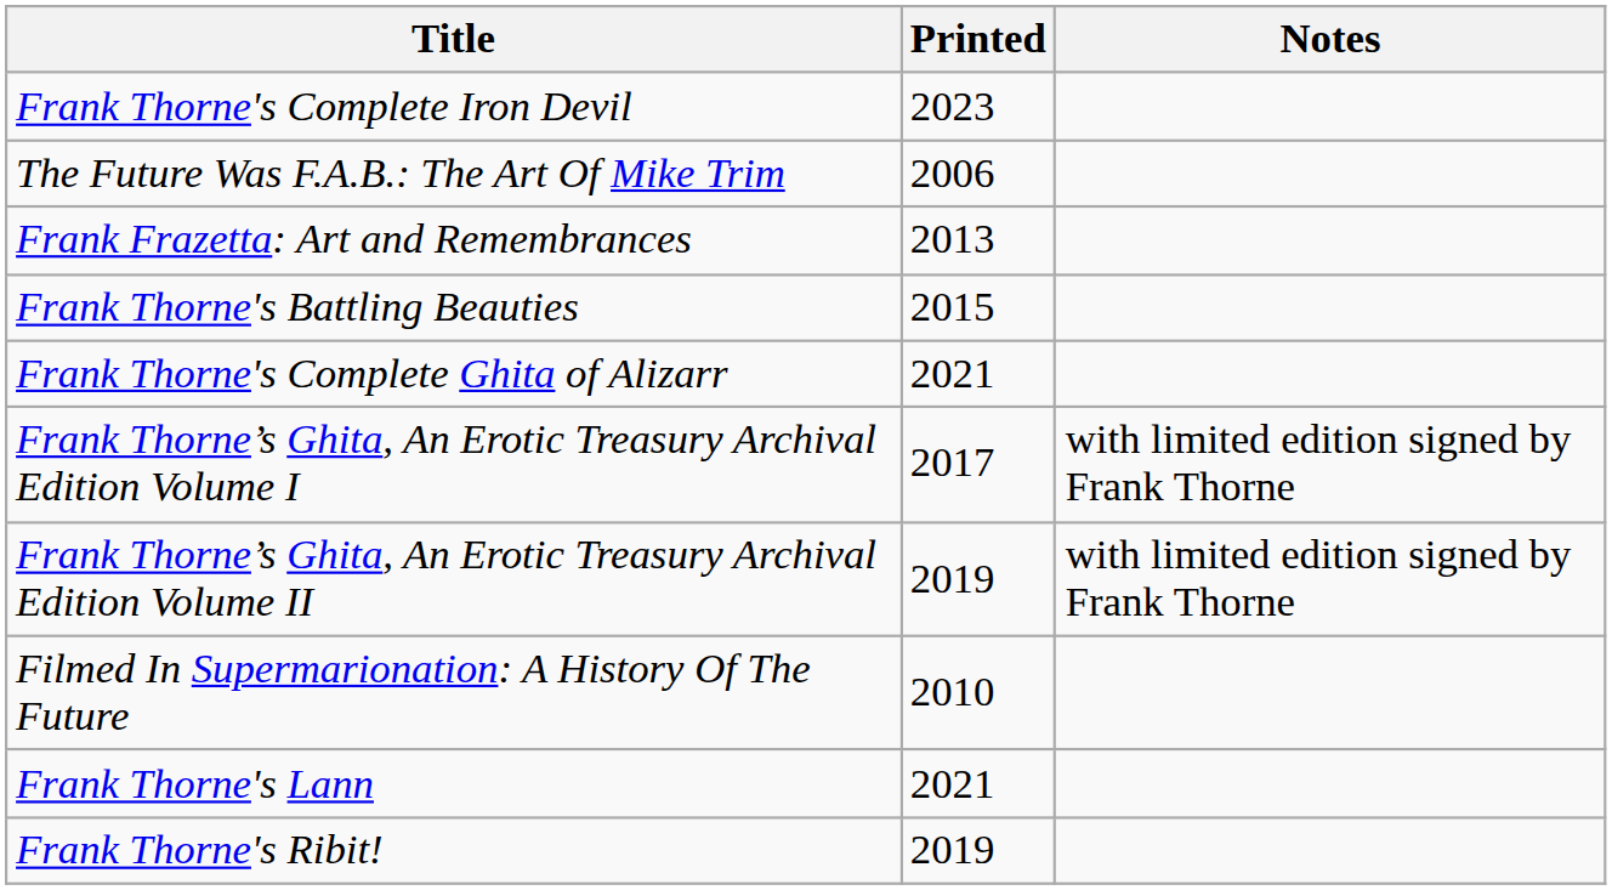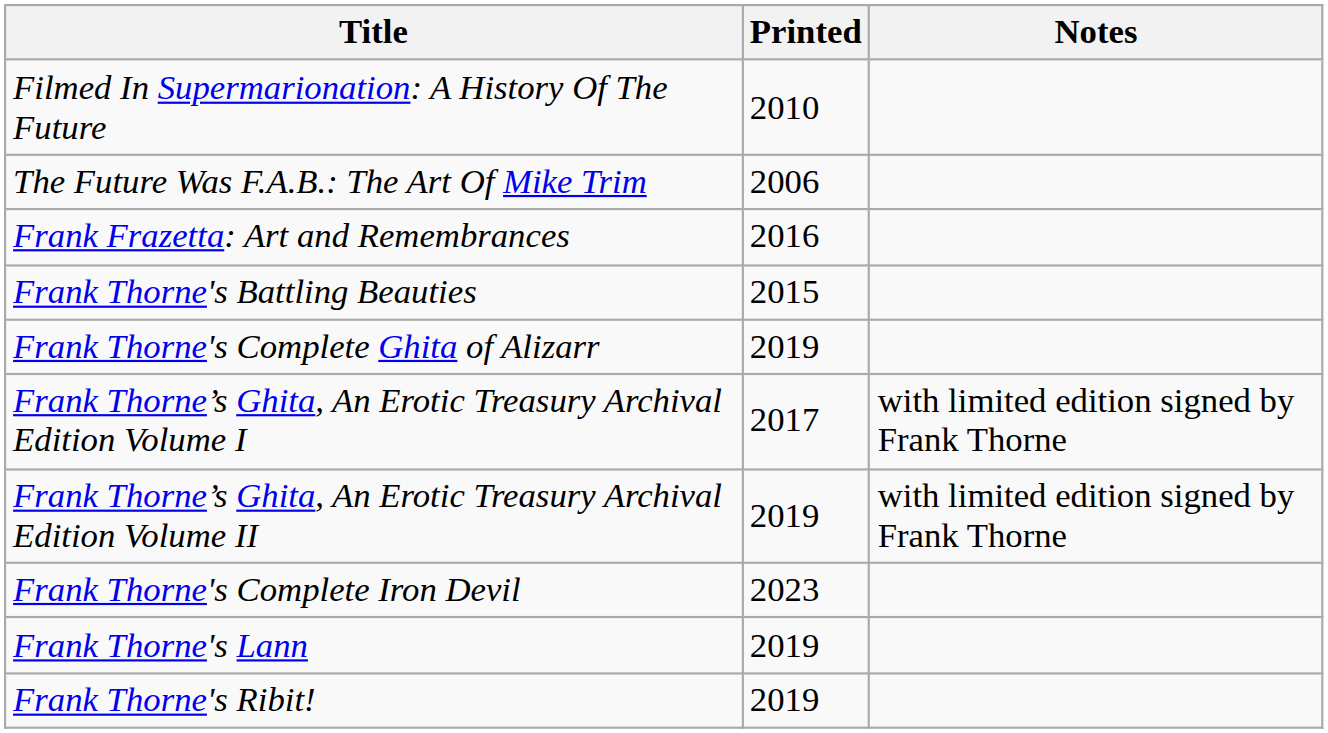 <table class="wikitable">
 <tr>
 <th>Title</th>
 <th>Printed</th>
 <th>Notes</th>
 </tr>
 <tr>
-<td><em><a href='#'>Frank Thorne</a>'s Complete Iron Devil</em></td>
-<td>2023</td>
+<td><em>Filmed In <a href='#'>Supermarionation</a>: A History Of The Future</em></td>
+<td>2010</td>
 <td></td>
 </tr>
 <tr>
 <td><em>The Future Was F.A.B.: The Art Of <a href='#'>Mike Trim</a></em></td>
 <td>2006</td>
 <td></td>
 </tr>
 <tr>
 <td><em><a href='#'>Frank Frazetta</a>: Art and Remembrances</em></td>
-<td>2013</td>
+<td>2016</td>
 <td></td>
 </tr>
 <tr>
 <td><em><a href='#'>Frank Thorne</a>'s Battling Beauties</em></td>
 <td>2015</td>
 <td></td>
 </tr>
 <tr>
 <td><em><a href='#'>Frank Thorne</a>'s Complete <a href='#'>Ghita</a> of Alizarr</em></td>
-<td>2021</td>
+<td>2019</td>
 <td></td>
 </tr>
 <tr>
 <td><em><a href='#'>Frank Thorne</a>’s <a href='#'>Ghita</a>, An Erotic Treasury Archival Edition Volume I</em></td>
 <td>2017</td>
 <td>with limited edition signed by Frank Thorne</td>
 </tr>
 <tr>
 <td><em><a href='#'>Frank Thorne</a>’s <a href='#'>Ghita</a>, An Erotic Treasury Archival Edition Volume II</em></td>
 <td>2019</td>
 <td>with limited edition signed by Frank Thorne</td>
 </tr>
 <tr>
-<td><em>Filmed In <a href='#'>Supermarionation</a>: A History Of The Future</em></td>
-<td>2010</td>
+<td><em><a href='#'>Frank Thorne</a>'s Complete Iron Devil</em></td>
+<td>2023</td>
 <td></td>
 </tr>
 <tr>
 <td><em><a href='#'>Frank Thorne</a>'s <a href='#'>Lann</a></em></td>
-<td>2021</td>
+<td>2019</td>
 <td></td>
 </tr>
 <tr>
 <td><em><a href='#'>Frank Thorne</a>'s Ribit!</em></td>
 <td>2019</td>
 <td></td>
 </tr>
 </table>
